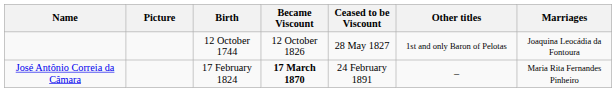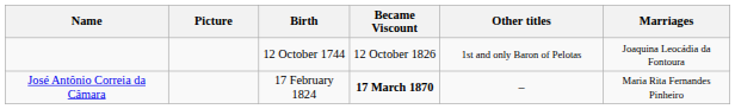 <table width=950px class="wikitable">
 <tr>
 <th width=18%>Name</th>
 <th width=10%>Picture</th>
 <th width=10%>Birth</th>
 <th width=10%>Became Viscount</th>
-<th width=10%>Ceased to be Viscount</th>
 <th width=18%>Other titles</th>
 <th width=14%>Marriages</th>
 </tr>
 <tr>
 <td align="center"></td>
 <td align="center"></td>
 <td align="center">12 October 1744</td>
 <td align="center">12 October 1826</td>
-<td align="center">28 May 1827</td>
 <td align="center"><small>1st and only Baron of Pelotas</small></td>
 <td align="center"><small>Joaquina Leocádia da Fontoura</small></td>
 </tr>
 <tr>
 <td align="center"><a href='#'>José Antônio Correia da Câmara</a></td>
 <td align="center"></td>
 <td align="center">17 February 1824</td>
 <td align="center"><strong>17 March 1870</strong></td>
-<td align="center">24 February 1891</td>
 <td align="center">–</td>
 <td align="center"><small>Maria Rita Fernandes Pinheiro</small></td>
 </tr>
 </table>
